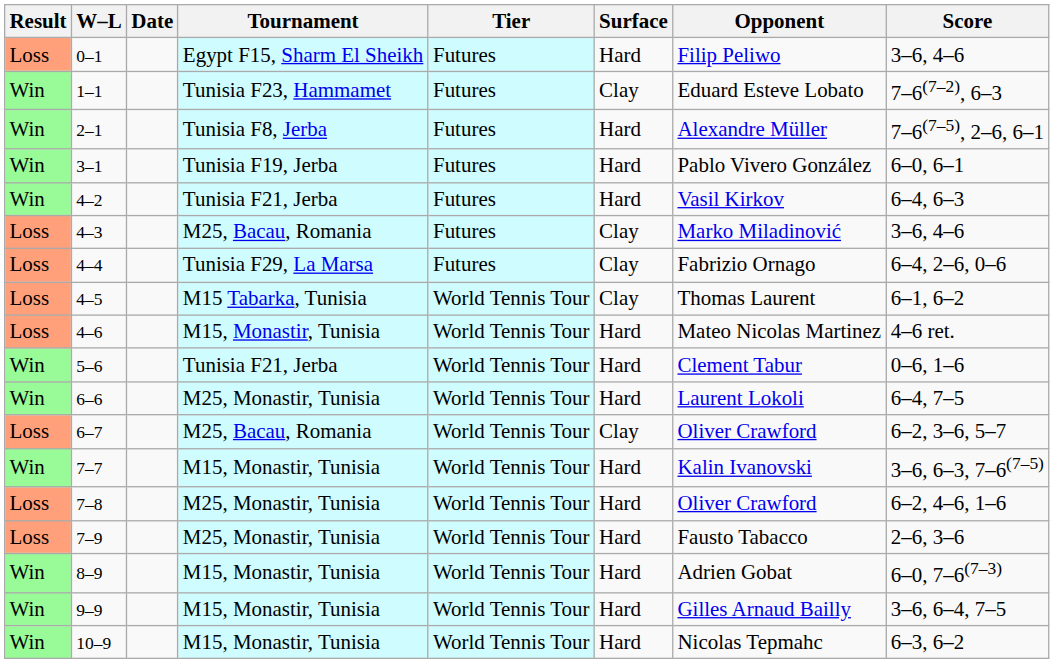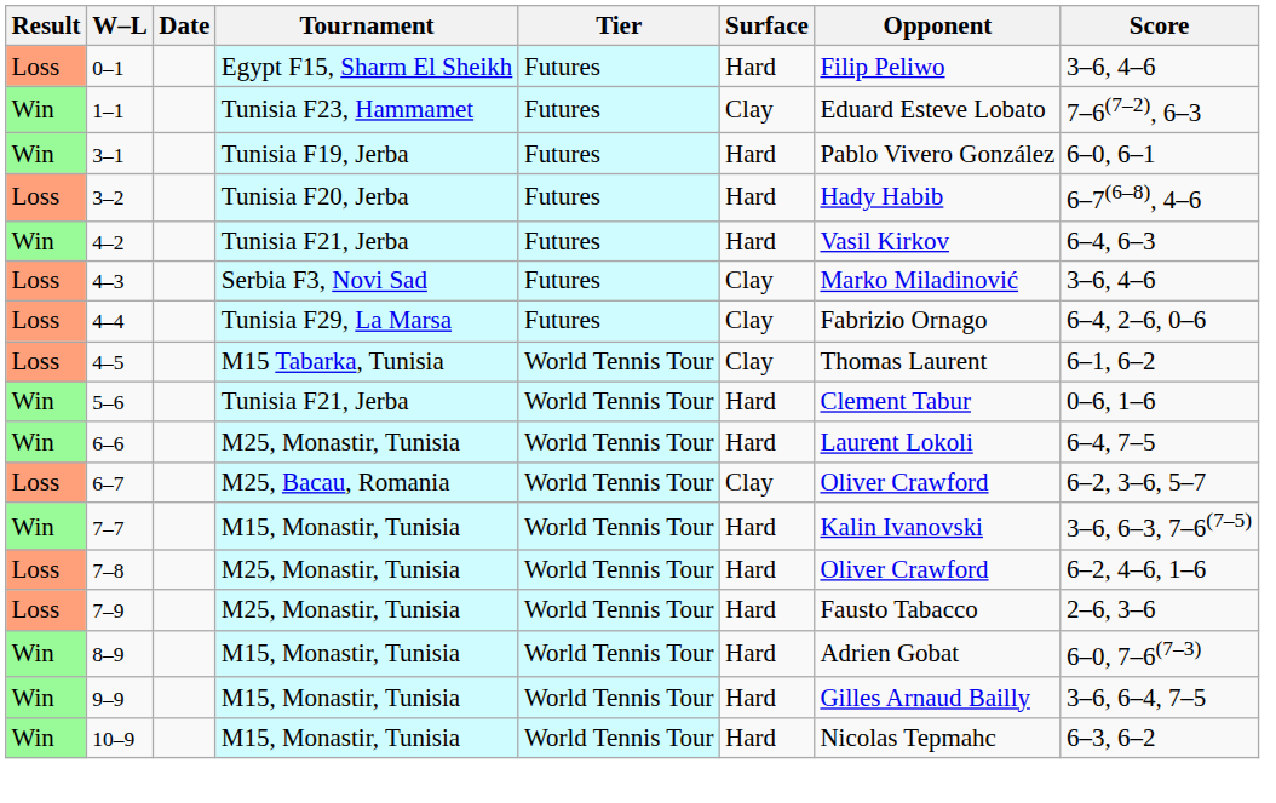 <table class="sortable wikitable">
 <tr>
 <th>Result</th>
 <th class="unsortable">W–L</th>
 <th>Date</th>
 <th>Tournament</th>
 <th>Tier</th>
 <th>Surface</th>
 <th>Opponent</th>
 <th class="unsortable">Score</th>
 </tr>
 <tr>
 <td bgcolor=FFA07A>Loss</td>
 <td><small>0–1</small></td>
 <td></td>
 <td style="background:#cffcff;">Egypt F15, <a href='#'>Sharm El Sheikh</a></td>
 <td style="background:#cffcff;">Futures</td>
 <td>Hard</td>
 <td> <a href='#'>Filip Peliwo</a></td>
 <td>3–6, 4–6</td>
 </tr>
 <tr>
 <td bgcolor=98fb98>Win</td>
 <td><small>1–1</small></td>
 <td></td>
 <td style="background:#cffcff;">Tunisia F23, <a href='#'>Hammamet</a></td>
 <td style="background:#cffcff;">Futures</td>
 <td>Clay</td>
 <td> Eduard Esteve Lobato</td>
 <td>7–6<sup>(7–2)</sup>, 6–3</td>
 </tr>
 <tr>
-<td bgcolor=98fb98>Win</td>
-<td><small>2–1</small></td>
-<td></td>
-<td style="background:#cffcff;">Tunisia F8, <a href='#'>Jerba</a></td>
-<td style="background:#cffcff;">Futures</td>
-<td>Hard</td>
-<td> <a href='#'>Alexandre Müller</a></td>
-<td>7–6<sup>(7–5)</sup>, 2–6, 6–1</td>
-</tr>
-<tr>
 <td bgcolor=98FB98>Win</td>
 <td><small>3–1</small></td>
 <td></td>
 <td style="background:#cffcff;">Tunisia F19, Jerba</td>
 <td style="background:#cffcff;">Futures</td>
 <td>Hard</td>
 <td> Pablo Vivero González</td>
 <td>6–0, 6–1</td>
+</tr>
+<tr>
+<td bgcolor=FFA07A>Loss</td>
+<td><small>3–2</small></td>
+<td></td>
+<td style="background:#cffcff;">Tunisia F20, Jerba</td>
+<td style="background:#cffcff;">Futures</td>
+<td>Hard</td>
+<td> <a href='#'>Hady Habib</a></td>
+<td>6–7<sup>(6–8)</sup>, 4–6</td>
 </tr>
 <tr>
 <td bgcolor=98FB98>Win</td>
 <td><small>4–2</small></td>
 <td></td>
 <td style="background:#cffcff;">Tunisia F21, Jerba</td>
 <td style="background:#cffcff;">Futures</td>
 <td>Hard</td>
 <td> <a href='#'>Vasil Kirkov</a></td>
 <td>6–4, 6–3</td>
 </tr>
 <tr>
 <td bgcolor=FFA07A>Loss</td>
 <td><small>4–3</small></td>
 <td></td>
-<td style="background:#cffcff;">M25, <a href='#'>Bacau</a>, Romania</td>
+<td style="background:#cffcff;">Serbia F3, <a href='#'>Novi Sad</a></td>
 <td style="background:#cffcff;">Futures</td>
 <td>Clay</td>
 <td> <a href='#'>Marko Miladinović</a></td>
 <td>3–6, 4–6</td>
 </tr>
 <tr>
 <td bgcolor=FFA07A>Loss</td>
 <td><small>4–4</small></td>
 <td></td>
 <td style="background:#cffcff;">Tunisia F29, <a href='#'>La Marsa</a></td>
 <td style="background:#cffcff;">Futures</td>
 <td>Clay</td>
 <td> Fabrizio Ornago</td>
 <td>6–4, 2–6, 0–6</td>
 </tr>
 <tr>
 <td bgcolor=FFA07A>Loss</td>
 <td><small>4–5</small></td>
 <td></td>
 <td style="background:#cffcff;">M15 <a href='#'>Tabarka</a>, Tunisia</td>
 <td style="background:#cffcff;">World Tennis Tour</td>
 <td>Clay</td>
 <td> Thomas Laurent</td>
 <td>6–1, 6–2</td>
-</tr>
-<tr>
-<td bgcolor=FFA07A>Loss</td>
-<td><small>4–6</small></td>
-<td></td>
-<td style="background:#cffcff;">M15, <a href='#'>Monastir</a>, Tunisia</td>
-<td style="background:#cffcff;">World Tennis Tour</td>
-<td>Hard</td>
-<td> Mateo Nicolas Martinez</td>
-<td>4–6 ret.</td>
 </tr>
 <tr>
 <td bgcolor=98FB98>Win</td>
 <td><small>5–6</small></td>
 <td></td>
 <td style="background:#cffcff;">Tunisia F21, Jerba</td>
 <td style="background:#cffcff;">World Tennis Tour</td>
 <td>Hard</td>
 <td> <a href='#'>Clement Tabur</a></td>
 <td>0–6, 1–6</td>
 </tr>
 <tr>
 <td bgcolor=98FB98>Win</td>
 <td><small>6–6</small></td>
 <td></td>
 <td style="background:#cffcff;">M25, Monastir, Tunisia</td>
 <td style="background:#cffcff;">World Tennis Tour</td>
 <td>Hard</td>
 <td> <a href='#'>Laurent Lokoli</a></td>
 <td>6–4, 7–5</td>
 </tr>
 <tr>
 <td bgcolor=FFA07A>Loss</td>
 <td><small>6–7</small></td>
 <td></td>
 <td style="background:#cffcff;">M25, <a href='#'>Bacau</a>, Romania</td>
 <td style="background:#cffcff;">World Tennis Tour</td>
 <td>Clay</td>
 <td> <a href='#'>Oliver Crawford</a></td>
 <td>6–2, 3–6, 5–7</td>
 </tr>
 <tr>
 <td bgcolor=98FB98>Win</td>
 <td><small>7–7</small></td>
 <td></td>
 <td style="background:#cffcff;">M15, Monastir, Tunisia</td>
 <td style="background:#cffcff;">World Tennis Tour</td>
 <td>Hard</td>
 <td> <a href='#'>Kalin Ivanovski</a></td>
 <td>3–6, 6–3, 7–6<sup>(7–5)</sup></td>
 </tr>
 <tr>
 <td bgcolor=FFA07A>Loss</td>
 <td><small>7–8</small></td>
 <td></td>
 <td style="background:#cffcff;">M25, Monastir, Tunisia</td>
 <td style="background:#cffcff;">World Tennis Tour</td>
 <td>Hard</td>
 <td> <a href='#'>Oliver Crawford</a></td>
 <td>6–2, 4–6, 1–6</td>
 </tr>
 <tr>
 <td bgcolor=FFA07A>Loss</td>
 <td><small>7–9</small></td>
 <td></td>
 <td style="background:#cffcff;">M25, Monastir, Tunisia</td>
 <td style="background:#cffcff;">World Tennis Tour</td>
 <td>Hard</td>
 <td> Fausto Tabacco</td>
 <td>2–6, 3–6</td>
 </tr>
 <tr>
 <td bgcolor=98FB98>Win</td>
 <td><small>8–9</small></td>
 <td></td>
 <td style="background:#cffcff;">M15, Monastir, Tunisia</td>
 <td style="background:#cffcff;">World Tennis Tour</td>
 <td>Hard</td>
 <td> Adrien Gobat</td>
 <td>6–0, 7–6<sup>(7–3)</sup></td>
 </tr>
 <tr>
 <td bgcolor=98FB98>Win</td>
 <td><small>9–9</small></td>
 <td></td>
 <td style="background:#cffcff;">M15, Monastir, Tunisia</td>
 <td style="background:#cffcff;">World Tennis Tour</td>
 <td>Hard</td>
 <td> <a href='#'>Gilles Arnaud Bailly</a></td>
 <td>3–6, 6–4, 7–5</td>
 </tr>
 <tr>
 <td bgcolor=98FB98>Win</td>
 <td><small>10–9</small></td>
 <td></td>
 <td style="background:#cffcff;">M15, Monastir, Tunisia</td>
 <td style="background:#cffcff;">World Tennis Tour</td>
 <td>Hard</td>
 <td> Nicolas Tepmahc</td>
 <td>6–3, 6–2</td>
 </tr>
 </table>
